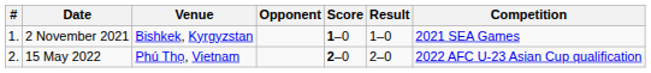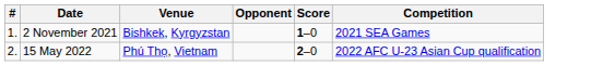 <table class="wikitable">
 <tr>
 <th>#</th>
 <th>Date</th>
 <th>Venue</th>
 <th>Opponent</th>
 <th>Score</th>
-<th>Result</th>
 <th>Competition</th>
 </tr>
 <tr>
 <td>1.</td>
 <td>2 November 2021</td>
 <td><a href='#'>Bishkek</a>, <a href='#'>Kyrgyzstan</a></td>
 <td></td>
 <td><strong>1</strong>–0</td>
-<td>1–0</td>
 <td><a href='#'>2021 SEA Games</a></td>
 </tr>
 <tr>
 <td>2.</td>
 <td>15 May 2022</td>
 <td><a href='#'>Phú Thọ</a>, <a href='#'>Vietnam</a></td>
 <td></td>
 <td><strong>2</strong>–0</td>
-<td>2–0</td>
 <td><a href='#'>2022 AFC U-23 Asian Cup qualification</a></td>
 </tr>
 </table>
